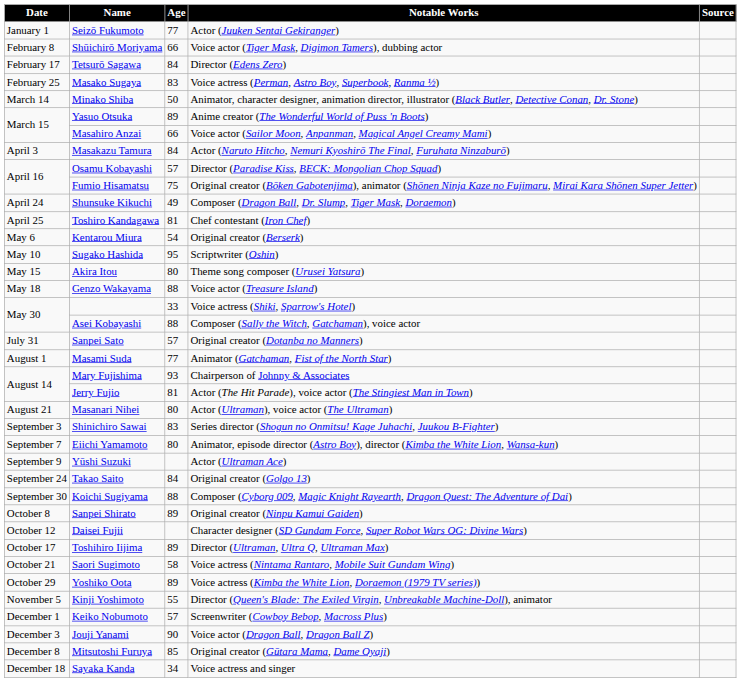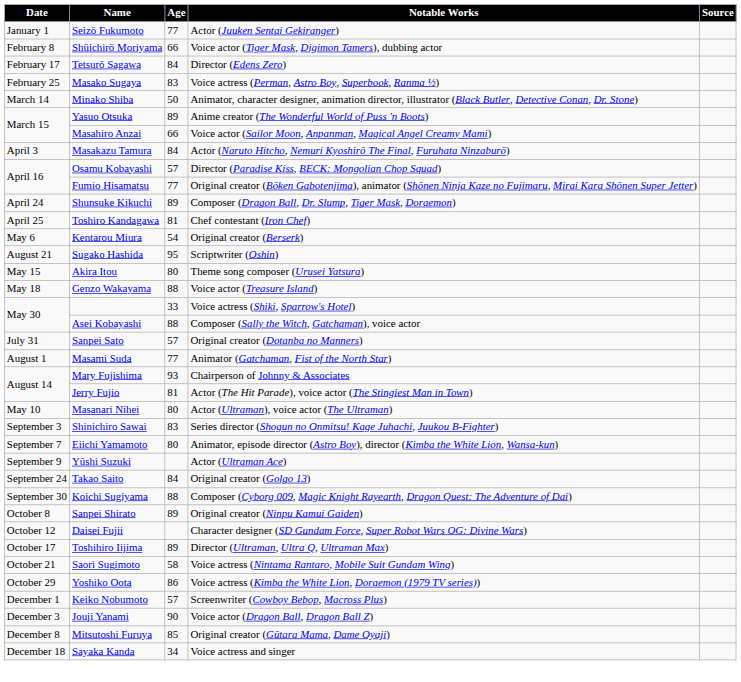 <table class="wikitable" style="background:#silver">
 <tr>
 <th style="background:black; color:white;">Date</th>
 <th style="background:black; color:white;">Name</th>
 <th style="background:black; color:white;">Age</th>
 <th style="background:black; color:white;">Notable Works</th>
 <th style="background:black; color:white;">Source</th>
 </tr>
 <tr>
 <td>January 1</td>
 <td><a href='#'>Seizō Fukumoto</a></td>
 <td>77</td>
 <td>Actor (<em><a href='#'>Juuken Sentai Gekiranger</a></em>)</td>
 <td></td>
 </tr>
 <tr>
 <td>February 8</td>
 <td><a href='#'>Shūichirō Moriyama</a></td>
 <td>66</td>
 <td>Voice actor (<em><a href='#'>Tiger Mask</a></em>, <em><a href='#'>Digimon Tamers</a></em>), dubbing actor</td>
 <td></td>
 </tr>
 <tr>
 <td>February 17</td>
 <td><a href='#'>Tetsurō Sagawa</a></td>
 <td>84</td>
 <td>Director (<em><a href='#'>Edens Zero</a></em>)</td>
 <td></td>
 </tr>
 <tr>
 <td>February 25</td>
 <td><a href='#'>Masako Sugaya</a></td>
 <td>83</td>
 <td>Voice actress (<em><a href='#'>Perman</a></em>, <em><a href='#'>Astro Boy</a></em>, <em><a href='#'>Superbook</a></em>, <em><a href='#'>Ranma ½</a></em>)</td>
 <td></td>
 </tr>
 <tr>
 <td>March 14</td>
 <td><a href='#'>Minako Shiba</a></td>
 <td>50</td>
 <td>Animator, character designer, animation director, illustrator (<em><a href='#'>Black Butler</a></em>, <em><a href='#'>Detective Conan</a></em>, <em><a href='#'>Dr. Stone</a></em>)</td>
 <td></td>
 </tr>
 <tr>
 <td rowspan=2>March 15</td>
 <td><a href='#'>Yasuo Otsuka</a></td>
 <td>89</td>
 <td>Anime creator (<em><a href='#'>The Wonderful World of Puss 'n Boots</a></em>)</td>
 <td></td>
 </tr>
 <tr>
 <td><a href='#'>Masahiro Anzai</a></td>
 <td>66</td>
 <td>Voice actor (<em><a href='#'>Sailor Moon</a></em>, <em><a href='#'>Anpanman</a></em>, <em><a href='#'>Magical Angel Creamy Mami</a></em>)</td>
 <td></td>
 </tr>
 <tr>
 <td>April 3</td>
 <td><a href='#'>Masakazu Tamura</a></td>
 <td>84</td>
 <td>Actor (<em><a href='#'>Naruto Hitcho</a></em>, <em><a href='#'>Nemuri Kyoshirō The Final</a></em>, <em><a href='#'>Furuhata Ninzaburō</a></em>)</td>
 <td></td>
 </tr>
 <tr>
 <td rowspan=2>April 16</td>
 <td><a href='#'>Osamu Kobayashi</a></td>
 <td>57</td>
 <td>Director (<em><a href='#'>Paradise Kiss</a></em>, <em><a href='#'>BECK: Mongolian Chop Squad</a></em>)</td>
 <td></td>
 </tr>
 <tr>
 <td><a href='#'>Fumio Hisamatsu</a></td>
-<td>75</td>
+<td>77</td>
 <td>Original creator (<em><a href='#'>Bōken Gabotenjima</a></em>), animator (<em><a href='#'>Shōnen Ninja Kaze no Fujimaru</a></em>, <em><a href='#'>Mirai Kara Shōnen Super Jetter</a></em>)</td>
 <td></td>
 </tr>
 <tr>
 <td>April 24</td>
 <td><a href='#'>Shunsuke Kikuchi</a></td>
-<td>49</td>
+<td>89</td>
 <td>Composer (<em><a href='#'>Dragon Ball</a></em>, <em><a href='#'>Dr. Slump</a></em>, <em><a href='#'>Tiger Mask</a></em>, <em><a href='#'>Doraemon</a></em>)</td>
 <td></td>
 </tr>
 <tr>
 <td>April 25</td>
 <td><a href='#'>Toshiro Kandagawa</a></td>
 <td>81</td>
 <td>Chef contestant (<em><a href='#'>Iron Chef</a></em>)</td>
 <td></td>
 </tr>
 <tr>
 <td>May 6</td>
 <td><a href='#'>Kentarou Miura</a></td>
 <td>54</td>
 <td>Original creator (<em><a href='#'>Berserk</a></em>)</td>
 <td></td>
 </tr>
 <tr>
-<td>May 10</td>
+<td>August 21</td>
 <td><a href='#'>Sugako Hashida</a></td>
 <td>95</td>
 <td>Scriptwriter (<em><a href='#'>Oshin</a></em>)</td>
 <td></td>
 </tr>
 <tr>
 <td>May 15</td>
 <td><a href='#'>Akira Itou</a></td>
 <td>80</td>
 <td>Theme song composer (<em><a href='#'>Urusei Yatsura</a></em>)</td>
 <td></td>
 </tr>
 <tr>
 <td>May 18</td>
 <td><a href='#'>Genzo Wakayama</a></td>
 <td>88</td>
 <td>Voice actor (<em><a href='#'>Treasure Island</a></em>)</td>
 <td></td>
 </tr>
 <tr>
 <td rowspan=2>May 30</td>
 <td></td>
 <td>33</td>
 <td>Voice actress (<em><a href='#'>Shiki</a></em>, <em><a href='#'>Sparrow's Hotel</a></em>)</td>
 <td></td>
 </tr>
 <tr>
 <td><a href='#'>Asei Kobayashi</a></td>
 <td>88</td>
 <td>Composer (<em><a href='#'>Sally the Witch</a></em>, <em><a href='#'>Gatchaman</a></em>), voice actor</td>
 <td></td>
 </tr>
 <tr>
 <td>July 31</td>
 <td><a href='#'>Sanpei Satо</a></td>
 <td>57</td>
 <td>Original creator (<em><a href='#'>Dotanba no Manners</a></em>)</td>
 <td></td>
 </tr>
 <tr>
 <td>August 1</td>
 <td><a href='#'>Masami Suda</a></td>
 <td>77</td>
 <td>Animator (<em><a href='#'>Gatchaman</a></em>, <em><a href='#'>Fist of the North Star</a></em>)</td>
 <td></td>
 </tr>
 <tr>
 <td rowspan=2>August 14</td>
 <td><a href='#'>Mary Fujishima</a></td>
 <td>93</td>
 <td>Chairperson of <a href='#'>Johnny & Associates</a></td>
 <td></td>
 </tr>
 <tr>
 <td><a href='#'>Jerry Fujio</a></td>
 <td>81</td>
 <td>Actor (<em>The Hit Parade</em>), voice actor (<em><a href='#'>The Stingiest Man in Town</a></em>)</td>
 <td></td>
 </tr>
 <tr>
-<td>August 21</td>
+<td>May 10</td>
 <td><a href='#'>Masanari Nihei</a></td>
 <td>80</td>
 <td>Actor (<em><a href='#'>Ultraman</a></em>), voice actor (<em><a href='#'>The Ultraman</a></em>)</td>
 <td></td>
 </tr>
 <tr>
 <td>September 3</td>
 <td><a href='#'>Shinichiro Sawai</a></td>
 <td>83</td>
 <td>Series director (<em><a href='#'>Shogun no Onmitsu! Kage Juhachi</a></em>, <em><a href='#'>Juukou B-Fighter</a></em>)</td>
 <td></td>
 </tr>
 <tr>
 <td>September 7</td>
 <td><a href='#'>Eiichi Yamamoto</a></td>
 <td>80</td>
 <td>Animator, episode director (<em><a href='#'>Astro Boy</a></em>), director (<em><a href='#'>Kimba the White Lion</a></em>, <em><a href='#'>Wansa-kun</a></em>)</td>
 <td></td>
 </tr>
 <tr>
 <td>September 9</td>
 <td><a href='#'>Yūshi Suzuki</a></td>
 <td></td>
 <td>Actor (<em><a href='#'>Ultraman Ace</a></em>)</td>
 <td></td>
 </tr>
 <tr>
 <td>September 24</td>
 <td><a href='#'>Takao Saito</a></td>
 <td>84</td>
 <td>Original creator (<em><a href='#'>Golgo 13</a></em>)</td>
 <td></td>
 </tr>
 <tr>
 <td>September 30</td>
 <td><a href='#'>Koichi Sugiyama</a></td>
 <td>88</td>
 <td>Composer (<em><a href='#'>Cyborg 009</a></em>, <em><a href='#'>Magic Knight Rayearth</a></em>, <em><a href='#'>Dragon Quest: The Adventure of Dai</a></em>)</td>
 <td></td>
 </tr>
 <tr>
 <td>October 8</td>
 <td><a href='#'>Sanpei Shirato</a></td>
 <td>89</td>
 <td>Original creator (<em><a href='#'>Ninpu Kamui Gaiden</a></em>)</td>
 <td></td>
 </tr>
 <tr>
 <td>October 12</td>
 <td><a href='#'>Daisei Fujii</a></td>
 <td></td>
 <td>Character designer (<em><a href='#'>SD Gundam Force</a></em>, <em><a href='#'>Super Robot Wars OG: Divine Wars</a></em>)</td>
 <td></td>
 </tr>
 <tr>
 <td>October 17</td>
 <td><a href='#'>Toshihiro Iijima</a></td>
 <td>89</td>
 <td>Director (<em><a href='#'>Ultraman</a></em>, <em><a href='#'>Ultra Q</a></em>, <em><a href='#'>Ultraman Max</a></em>)</td>
 <td></td>
 </tr>
 <tr>
 <td>October 21</td>
 <td><a href='#'>Saori Sugimoto</a></td>
 <td>58</td>
 <td>Voice actress (<em><a href='#'>Nintama Rantaro</a></em>, <em><a href='#'>Mobile Suit Gundam Wing</a></em>)</td>
 <td></td>
 </tr>
 <tr>
 <td>October 29</td>
 <td><a href='#'>Yoshiko Oota</a></td>
-<td>89</td>
+<td>86</td>
 <td>Voice actress (<em><a href='#'>Kimba the White Lion</a></em>, <em><a href='#'>Doraemon (1979 TV series)</a></em>)</td>
-<td></td>
-</tr>
-<tr>
-<td>November 5</td>
-<td><a href='#'>Kinji Yoshimoto</a></td>
-<td>55</td>
-<td>Director (<em><a href='#'>Queen's Blade: The Exiled Virgin</a></em>, <em><a href='#'>Unbreakable Machine-Doll</a></em>), animator</td>
 <td></td>
 </tr>
 <tr>
 <td>December 1</td>
 <td><a href='#'>Keiko Nobumoto</a></td>
 <td>57</td>
 <td>Screenwriter (<em><a href='#'>Cowboy Bebop</a></em>, <em><a href='#'>Macross Plus</a></em>)</td>
 <td></td>
 </tr>
 <tr>
 <td>December 3</td>
 <td><a href='#'>Jouji Yanami</a></td>
 <td>90</td>
 <td>Voice actor (<em><a href='#'>Dragon Ball</a></em>, <em><a href='#'>Dragon Ball Z</a></em>)</td>
 <td></td>
 </tr>
 <tr>
 <td>December 8</td>
 <td><a href='#'>Mitsutoshi Furuya</a></td>
 <td>85</td>
 <td>Original creator (<em><a href='#'>Gūtara Mama</a></em>, <em><a href='#'>Dame Oyaji</a></em>)</td>
 <td></td>
 </tr>
 <tr>
 <td>December 18</td>
 <td><a href='#'>Sayaka Kanda</a></td>
 <td>34</td>
 <td>Voice actress and singer</td>
 <td></td>
 </tr>
 </table>
